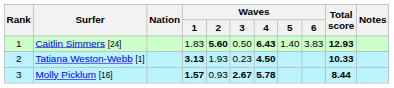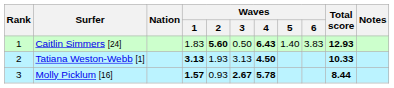 <table class="wikitable sortable" style="text-align:center">
 <tr>
 <th rowspan=2>Rank</th>
 <th rowspan=2>Surfer</th>
 <th rowspan=2>Nation</th>
 <th colspan=6>Waves</th>
 <th rowspan=2>Total<br>score</th>
 <th rowspan=2>Notes</th>
 </tr>
 <tr>
 <th>1</th>
 <th>2</th>
 <th>3</th>
 <th>4</th>
 <th>5</th>
 <th>6</th>
 </tr>
 <tr bgcolor=ccffcc>
 <td>1</td>
 <td align=left><a href='#'>Caitlin Simmers</a> <small>[24]</small></td>
 <td align=left></td>
 <td>1.83</td>
 <td><strong>5.60</strong></td>
 <td>0.50</td>
 <td><strong>6.43</strong></td>
 <td>1.40</td>
 <td>3.83</td>
 <td><strong>12.93</strong></td>
 <td></td>
 </tr>
 <tr bgcolor=bbf3ff>
 <td>2</td>
 <td align=left><a href='#'>Tatiana Weston-Webb</a> <small>[1]</small></td>
 <td align=left></td>
 <td><strong>3.13</strong></td>
 <td>1.93</td>
-<td>0.23</td>
+<td>3.13</td>
 <td><strong>4.50</strong></td>
 <td></td>
 <td></td>
 <td><strong>10.33</strong></td>
 <td></td>
 </tr>
 <tr bgcolor=bbf3ff>
 <td>3</td>
 <td align=left><a href='#'>Molly Picklum</a> <small>[16]</small></td>
 <td align=left></td>
 <td><strong>1.57</strong></td>
 <td>0.93</td>
 <td><strong>2.67</strong></td>
 <td><strong>5.78</strong></td>
 <td></td>
 <td></td>
 <td><strong>8.44</strong></td>
 <td></td>
 </tr>
 </table>
